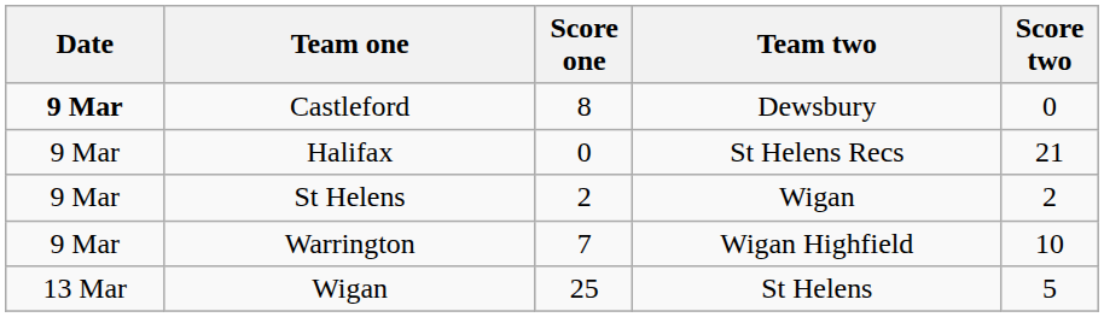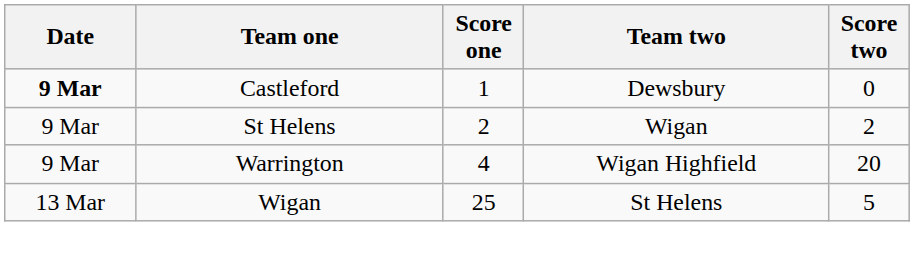 <table class="wikitable" style="text-align: center">
 <tr>
 <th width=100>Date</th>
 <th width=250>Team one</th>
 <th width=50>Score one</th>
 <th width=250>Team two</th>
 <th width=50>Score two</th>
 </tr>
 <tr>
 <td><strong>9 Mar</strong></td>
 <td>Castleford</td>
-<td>8</td>
+<td>1</td>
 <td>Dewsbury</td>
 <td>0</td>
-</tr>
-<tr>
-<td>9 Mar</td>
-<td>Halifax</td>
-<td>0</td>
-<td>St Helens Recs</td>
-<td>21</td>
 </tr>
 <tr>
 <td>9 Mar</td>
 <td>St Helens</td>
 <td>2</td>
 <td>Wigan</td>
 <td>2</td>
 </tr>
 <tr>
 <td>9 Mar</td>
 <td>Warrington</td>
-<td>7</td>
+<td>4</td>
 <td>Wigan Highfield</td>
-<td>10</td>
+<td>20</td>
 </tr>
 <tr>
 <td>13 Mar</td>
 <td>Wigan</td>
 <td>25</td>
 <td>St Helens</td>
 <td>5</td>
 </tr>
 </table>
